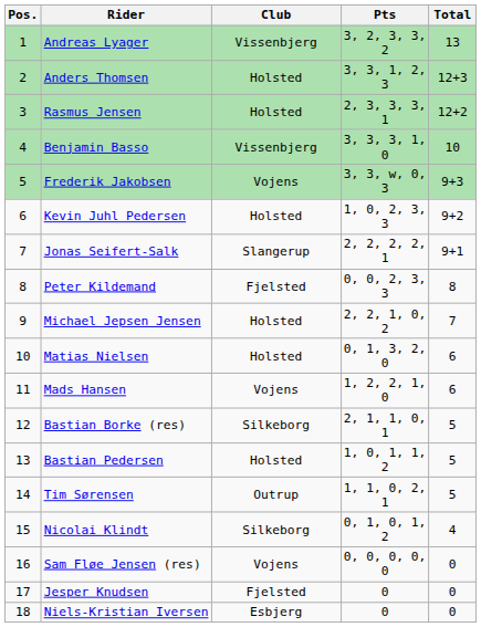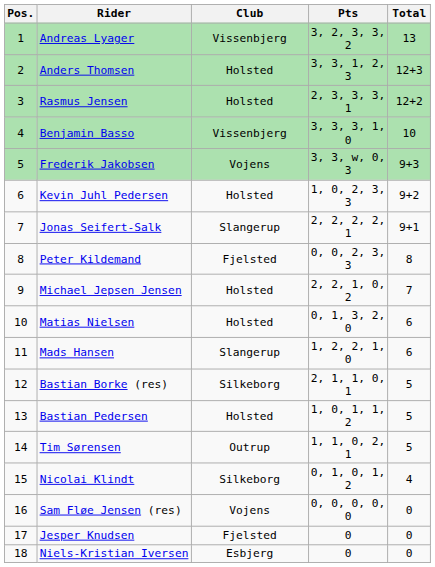 <table class=wikitable style="font-size:93%;">
 <tr>
 <th width=25px>Pos.</th>
 <th width=160px>Rider</th>
 <th width=120px>Club</th>
 <th width=80px>Pts</th>
 <th width=40px>Total</th>
 </tr>
 <tr align=center  style="background:#ACE1AF;">
 <td>1</td>
 <td align=left><a href='#'>Andreas Lyager</a></td>
 <td>Vissenbjerg</td>
 <td>3, 2, 3, 3, 2</td>
 <td>13</td>
 </tr>
 <tr align=center  style="background:#ACE1AF;">
 <td>2</td>
 <td align=left><a href='#'>Anders Thomsen</a></td>
 <td>Holsted</td>
 <td>3, 3, 1, 2, 3</td>
 <td>12+3</td>
 </tr>
 <tr align=center style="background:#ACE1AF;">
 <td>3</td>
 <td align=left><a href='#'>Rasmus Jensen</a></td>
 <td>Holsted</td>
 <td>2, 3, 3, 3, 1</td>
 <td>12+2</td>
 </tr>
 <tr align=center style="background:#ACE1AF;">
 <td>4</td>
 <td align=left><a href='#'>Benjamin Basso</a></td>
 <td>Vissenbjerg</td>
 <td>3, 3, 3, 1, 0</td>
 <td>10</td>
 </tr>
 <tr align=center style="background:#ACE1AF;">
 <td>5</td>
 <td align=left><a href='#'>Frederik Jakobsen</a></td>
 <td>Vojens</td>
 <td>3, 3, w, 0, 3</td>
 <td>9+3</td>
 </tr>
 <tr align=center>
 <td>6</td>
 <td align=left><a href='#'>Kevin Juhl Pedersen</a></td>
 <td>Holsted</td>
 <td>1, 0, 2, 3, 3</td>
 <td>9+2</td>
 </tr>
 <tr align=center>
 <td>7</td>
 <td align=left><a href='#'>Jonas Seifert-Salk</a></td>
 <td>Slangerup</td>
 <td>2, 2, 2, 2, 1</td>
 <td>9+1</td>
 </tr>
 <tr align=center>
 <td>8</td>
 <td align=left><a href='#'>Peter Kildemand</a></td>
 <td>Fjelsted</td>
 <td>0, 0, 2, 3, 3</td>
 <td>8</td>
 </tr>
 <tr align=center>
 <td>9</td>
 <td align=left><a href='#'>Michael Jepsen Jensen</a></td>
 <td>Holsted</td>
 <td>2, 2, 1, 0, 2</td>
 <td>7</td>
 </tr>
 <tr align=center>
 <td>10</td>
 <td align=left><a href='#'>Matias Nielsen</a></td>
 <td>Holsted</td>
 <td>0, 1, 3, 2, 0</td>
 <td>6</td>
 </tr>
 <tr align=center>
 <td>11</td>
 <td align=left><a href='#'>Mads Hansen</a></td>
-<td>Vojens</td>
+<td>Slangerup</td>
 <td>1, 2, 2, 1, 0</td>
 <td>6</td>
 </tr>
 <tr align=center>
 <td>12</td>
 <td align=left><a href='#'>Bastian Borke</a> (res)</td>
 <td>Silkeborg</td>
 <td>2, 1, 1, 0, 1</td>
 <td>5</td>
 </tr>
 <tr align=center>
 <td>13</td>
 <td align=left><a href='#'>Bastian Pedersen</a></td>
 <td>Holsted</td>
 <td>1, 0, 1, 1, 2</td>
 <td>5</td>
 </tr>
 <tr align=center>
 <td>14</td>
 <td align=left><a href='#'>Tim Sørensen</a></td>
 <td>Outrup</td>
 <td>1, 1, 0, 2, 1</td>
 <td>5</td>
 </tr>
 <tr align=center>
 <td>15</td>
 <td align=left><a href='#'>Nicolai Klindt</a></td>
 <td>Silkeborg</td>
 <td>0, 1, 0, 1, 2</td>
 <td>4</td>
 </tr>
 <tr align=center>
 <td>16</td>
 <td align=left><a href='#'>Sam Fløe Jensen</a> (res)</td>
 <td>Vojens</td>
 <td>0, 0, 0, 0, 0</td>
 <td>0</td>
 </tr>
 <tr align=center>
 <td>17</td>
 <td align=left><a href='#'>Jesper Knudsen</a></td>
 <td>Fjelsted</td>
 <td>0</td>
 <td>0</td>
 </tr>
 <tr align=center>
 <td>18</td>
 <td align=left><a href='#'>Niels-Kristian Iversen</a></td>
 <td>Esbjerg</td>
 <td>0</td>
 <td>0</td>
 </tr>
 </table>
